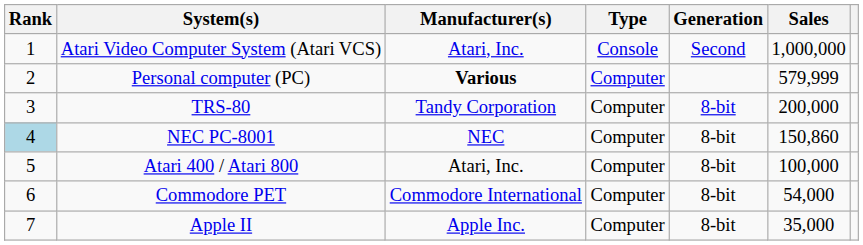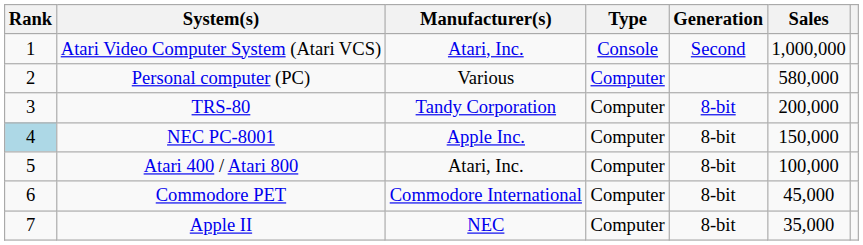 <table class="wikitable sortable" style="text-align:center">
 <tr>
 <th>Rank</th>
 <th>System(s)</th>
 <th>Manufacturer(s)</th>
 <th>Type</th>
 <th>Generation</th>
 <th>Sales</th>
 <th class="unsortable"></th>
 </tr>
 <tr>
 <td>1</td>
 <td><a href='#'>Atari Video Computer System</a> (Atari VCS)</td>
 <td><a href='#'>Atari, Inc.</a></td>
 <td><a href='#'>Console</a></td>
 <td><a href='#'>Second</a></td>
 <td>1,000,000</td>
 <td></td>
 </tr>
 <tr>
 <td>2</td>
 <td><a href='#'>Personal computer</a> (PC)</td>
-<td><strong>Various</strong></td>
+<td>Various</td>
 <td><a href='#'>Computer</a></td>
 <td></td>
-<td>579,999</td>
+<td>580,000</td>
 <td></td>
 </tr>
 <tr>
 <td>3</td>
 <td><a href='#'>TRS-80</a></td>
 <td><a href='#'>Tandy Corporation</a></td>
 <td>Computer</td>
 <td><a href='#'>8-bit</a></td>
 <td>200,000</td>
 <td></td>
 </tr>
 <tr>
 <td style="background: lightblue;">4</td>
 <td><a href='#'>NEC PC-8001</a></td>
-<td><a href='#'>NEC</a></td>
+<td><a href='#'>Apple Inc.</a></td>
 <td>Computer</td>
 <td>8-bit</td>
-<td>150,860</td>
+<td>150,000</td>
 <td></td>
 </tr>
 <tr>
 <td>5</td>
 <td><a href='#'>Atari 400</a> / <a href='#'>Atari 800</a></td>
 <td>Atari, Inc.</td>
 <td>Computer</td>
 <td>8-bit</td>
 <td>100,000</td>
 <td></td>
 </tr>
 <tr>
 <td>6</td>
 <td><a href='#'>Commodore PET</a></td>
 <td><a href='#'>Commodore International</a></td>
 <td>Computer</td>
 <td>8-bit</td>
-<td>54,000</td>
+<td>45,000</td>
 <td></td>
 </tr>
 <tr>
 <td>7</td>
 <td><a href='#'>Apple II</a></td>
-<td><a href='#'>Apple Inc.</a></td>
+<td><a href='#'>NEC</a></td>
 <td>Computer</td>
 <td>8-bit</td>
 <td>35,000</td>
 <td></td>
 </tr>
 </table>
